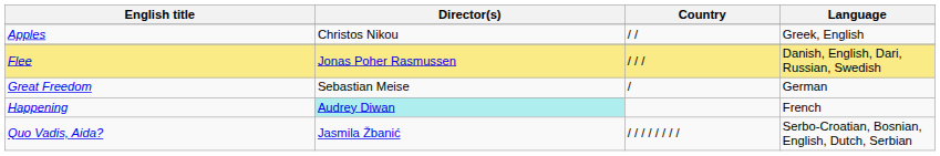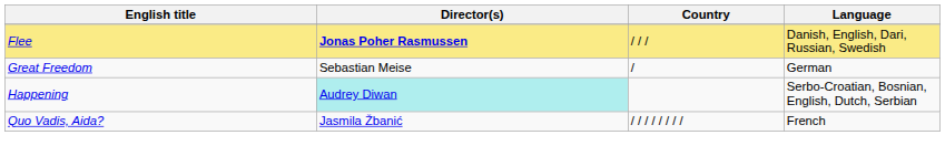 <table class="sortable wikitable" width="95%" cellpadding="5">
 <tr>
 <th width="20%">English title</th>
 <th width="20%">Director(s)</th>
 <th width="10%">Country</th>
 <th width="10%">Language</th>
 </tr>
 <tr>
 </tr>
 <tr>
-<td><em><a href='#'>Apples</a></em></td>
-<td>Christos Nikou</td>
-<td> /  / </td>
-<td>Greek, English</td>
-</tr>
-<tr>
 </tr>
 <tr style="background:#FAEB86">
 <td><em><a href='#'>Flee</a></em></td>
-<td><a href='#'>Jonas Poher Rasmussen</a></td>
+<td><strong><a href='#'>Jonas Poher Rasmussen</a></strong></td>
 <td> /  /  / </td>
 <td>Danish, English, Dari, Russian, Swedish</td>
 </tr>
 <tr>
 <td><em><a href='#'>Great Freedom</a></em></td>
 <td>Sebastian Meise</td>
 <td> / </td>
 <td>German</td>
 </tr>
 <tr>
 <td><em><a href='#'>Happening</a></em></td>
 <td style="background: paleturquoise;"><a href='#'>Audrey Diwan</a></td>
 <td></td>
-<td>French</td>
+<td>Serbo-Croatian, Bosnian, English, Dutch, Serbian</td>
 </tr>
 <tr>
 <td><em><a href='#'>Quo Vadis, Aida?</a></em></td>
 <td><a href='#'>Jasmila Žbanić</a></td>
 <td> /  /  /  /  /  /  /  / </td>
-<td>Serbo-Croatian, Bosnian, English, Dutch, Serbian</td>
+<td>French</td>
 </tr>
 </table>
